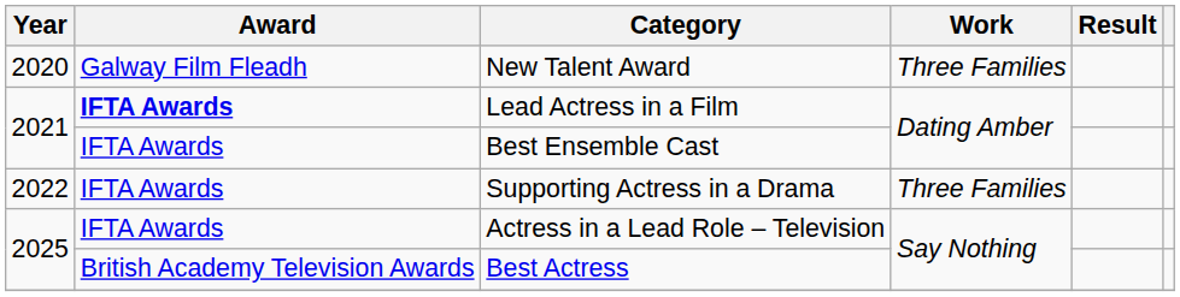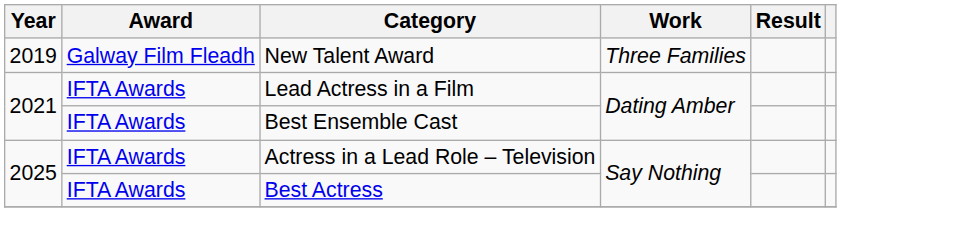 <table class="wikitable plainrowheaders">
 <tr>
 <th>Year</th>
 <th>Award</th>
 <th>Category</th>
 <th>Work</th>
 <th>Result</th>
 <th></th>
 </tr>
 <tr>
-<td>2020</td>
+<td>2019</td>
 <td><a href='#'>Galway Film Fleadh</a></td>
 <td>New Talent Award</td>
 <td><em>Three Families</em></td>
 <td></td>
 <td></td>
 </tr>
 <tr>
 <td rowspan="2">2021</td>
-<td><strong><a href='#'>IFTA Awards</a></strong></td>
+<td><a href='#'>IFTA Awards</a></td>
 <td>Lead Actress in a Film</td>
 <td rowspan="2"><em>Dating Amber</em></td>
 <td></td>
 <td></td>
 </tr>
 <tr>
 <td><a href='#'>IFTA Awards</a></td>
 <td>Best Ensemble Cast</td>
 <td></td>
 <td></td>
 </tr>
 <tr>
-<td>2022</td>
-<td><a href='#'>IFTA Awards</a></td>
-<td>Supporting Actress in a Drama</td>
-<td><em>Three Families</em></td>
-<td></td>
-<td></td>
-</tr>
-<tr>
 <td rowspan="2">2025</td>
 <td><a href='#'>IFTA Awards</a></td>
 <td>Actress in a Lead Role – Television</td>
 <td rowspan="2"><em>Say Nothing</em></td>
 <td></td>
 <td></td>
 </tr>
 <tr>
-<td><a href='#'>British Academy Television Awards</a></td>
+<td><a href='#'>IFTA Awards</a></td>
 <td><a href='#'>Best Actress</a></td>
 <td></td>
 <td></td>
 </tr>
 <tr>
 </tr>
 </table>
